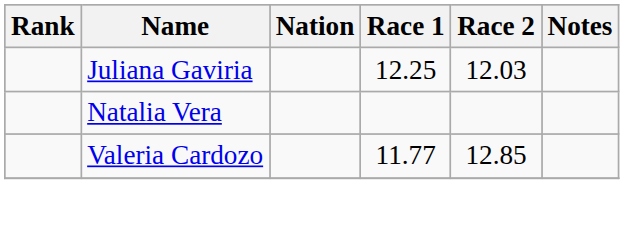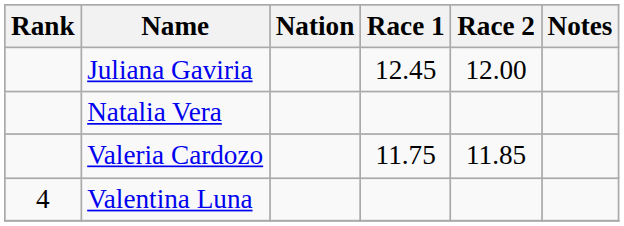 <table class="wikitable sortable" style="text-align:center">
 <tr>
 <th>Rank</th>
 <th>Name</th>
 <th>Nation</th>
 <th>Race 1</th>
 <th>Race 2</th>
 <th>Notes</th>
 </tr>
 <tr>
 <td></td>
 <td align=left><a href='#'>Juliana Gaviria</a></td>
 <td align=left></td>
-<td>12.25</td>
-<td>12.03</td>
+<td>12.45</td>
+<td>12.00</td>
 <td></td>
 </tr>
 <tr>
 <td></td>
 <td align=left><a href='#'>Natalia Vera</a></td>
 <td align=left></td>
 <td></td>
 <td></td>
 <td></td>
 </tr>
 <tr>
 <td></td>
 <td align=left><a href='#'>Valeria Cardozo</a></td>
 <td align=left></td>
-<td>11.77</td>
-<td>12.85</td>
+<td>11.75</td>
+<td>11.85</td>
+<td></td>
+</tr>
+<tr>
+<td>4</td>
+<td align=left><a href='#'>Valentina Luna</a></td>
+<td align=left></td>
+<td></td>
+<td></td>
 <td></td>
 </tr>
 <tr>
 </tr>
 </table>
